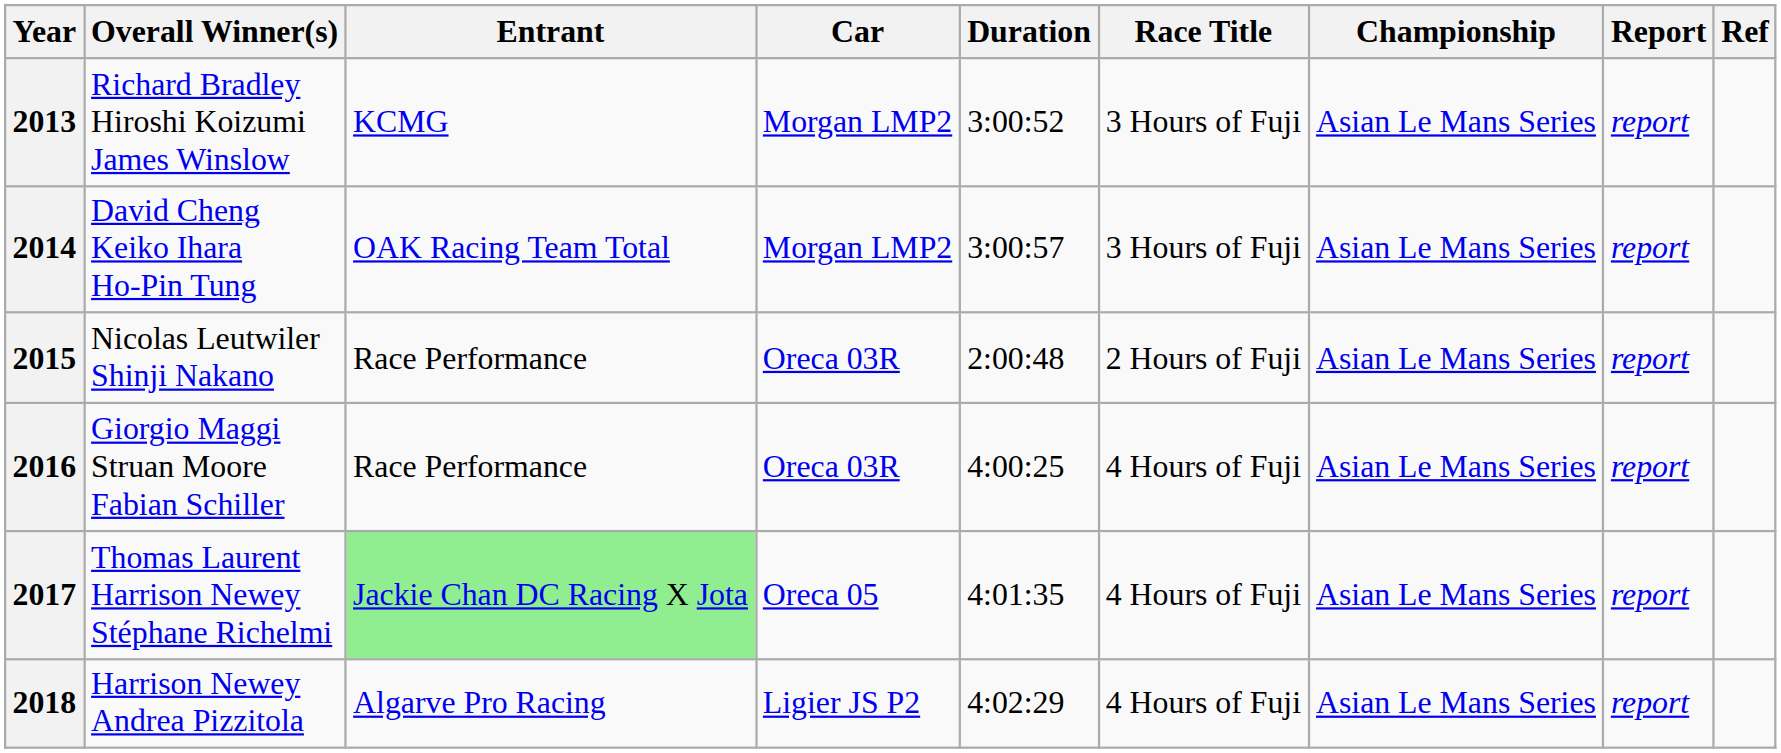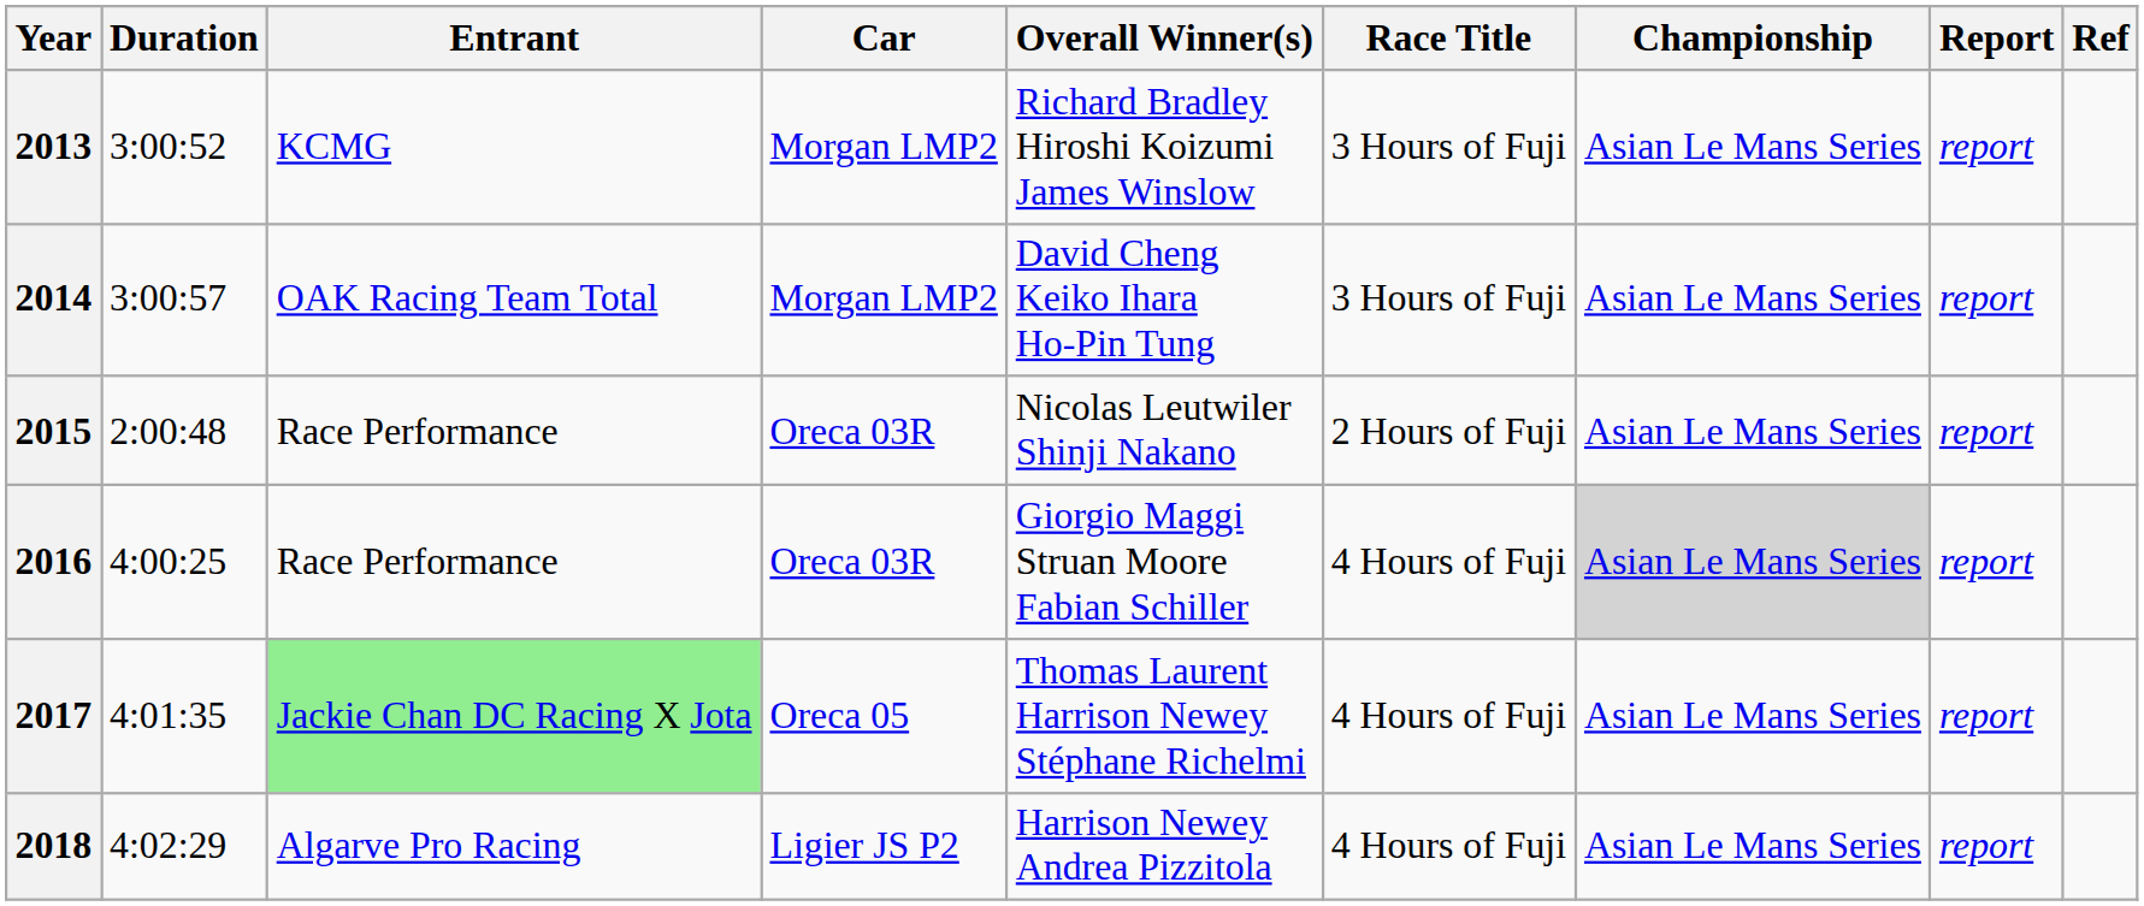 <table class="wikitable" style="font-size: 90%;">
 <tr>
 <th>Year</th>
-<th>Overall Winner(s)</th>
+<th>Duration</th>
 <th>Entrant</th>
 <th>Car</th>
-<th>Duration</th>
+<th>Overall Winner(s)</th>
 <th>Race Title</th>
 <th>Championship</th>
 <th>Report</th>
 <th>Ref</th>
 </tr>
 <tr>
 <th>2013</th>
-<td nowrap> <a href='#'>Richard Bradley</a><br> Hiroshi Koizumi<br> <a href='#'>James Winslow</a></td>
+<td>3:00:52</td>
 <td> <a href='#'>KCMG</a></td>
 <td><a href='#'>Morgan LMP2</a></td>
-<td>3:00:52</td>
+<td nowrap> <a href='#'>Richard Bradley</a><br> Hiroshi Koizumi<br> <a href='#'>James Winslow</a></td>
 <td>3 Hours of Fuji</td>
 <td><a href='#'>Asian Le Mans Series</a></td>
 <td><em><a href='#'>report</a></em></td>
 <td></td>
 </tr>
 <tr>
 <th>2014</th>
-<td nowrap> <a href='#'>David Cheng</a><br> <a href='#'>Keiko Ihara</a><br> <a href='#'>Ho-Pin Tung</a></td>
+<td>3:00:57</td>
 <td> <a href='#'>OAK Racing Team Total</a></td>
 <td><a href='#'>Morgan LMP2</a></td>
-<td>3:00:57</td>
+<td nowrap> <a href='#'>David Cheng</a><br> <a href='#'>Keiko Ihara</a><br> <a href='#'>Ho-Pin Tung</a></td>
 <td>3 Hours of Fuji</td>
 <td><a href='#'>Asian Le Mans Series</a></td>
 <td><em><a href='#'>report</a></em></td>
 <td></td>
 </tr>
 <tr>
 <th>2015</th>
-<td nowrap> Nicolas Leutwiler<br> <a href='#'>Shinji Nakano</a></td>
+<td>2:00:48</td>
 <td> Race Performance</td>
 <td><a href='#'>Oreca 03R</a></td>
-<td>2:00:48</td>
+<td nowrap> Nicolas Leutwiler<br> <a href='#'>Shinji Nakano</a></td>
 <td>2 Hours of Fuji</td>
 <td><a href='#'>Asian Le Mans Series</a></td>
 <td><em><a href='#'>report</a></em></td>
 <td></td>
 </tr>
 <tr>
 <th>2016</th>
-<td nowrap> <a href='#'>Giorgio Maggi</a><br> Struan Moore<br> <a href='#'>Fabian Schiller</a></td>
+<td>4:00:25</td>
 <td> Race Performance</td>
 <td><a href='#'>Oreca 03R</a></td>
-<td>4:00:25</td>
+<td nowrap> <a href='#'>Giorgio Maggi</a><br> Struan Moore<br> <a href='#'>Fabian Schiller</a></td>
 <td>4 Hours of Fuji</td>
-<td><a href='#'>Asian Le Mans Series</a></td>
+<td style="background: lightgrey;"><a href='#'>Asian Le Mans Series</a></td>
 <td><em><a href='#'>report</a></em></td>
 <td></td>
 </tr>
 <tr>
 <th>2017</th>
-<td nowrap> <a href='#'>Thomas Laurent</a><br> <a href='#'>Harrison Newey</a><br> <a href='#'>Stéphane Richelmi</a></td>
+<td>4:01:35</td>
 <td style="background: lightgreen;"> <a href='#'>Jackie Chan DC Racing</a> X <a href='#'>Jota</a></td>
 <td><a href='#'>Oreca 05</a></td>
-<td>4:01:35</td>
+<td nowrap> <a href='#'>Thomas Laurent</a><br> <a href='#'>Harrison Newey</a><br> <a href='#'>Stéphane Richelmi</a></td>
 <td>4 Hours of Fuji</td>
 <td><a href='#'>Asian Le Mans Series</a></td>
 <td><em><a href='#'>report</a></em></td>
 <td></td>
 </tr>
 <tr>
 <th>2018</th>
-<td nowrap> <a href='#'>Harrison Newey</a><br> <a href='#'>Andrea Pizzitola</a></td>
+<td>4:02:29</td>
 <td> <a href='#'>Algarve Pro Racing</a></td>
 <td><a href='#'>Ligier JS P2</a></td>
-<td>4:02:29</td>
+<td nowrap> <a href='#'>Harrison Newey</a><br> <a href='#'>Andrea Pizzitola</a></td>
 <td>4 Hours of Fuji</td>
 <td><a href='#'>Asian Le Mans Series</a></td>
 <td><em><a href='#'>report</a></em></td>
 <td></td>
 </tr>
 </table>
